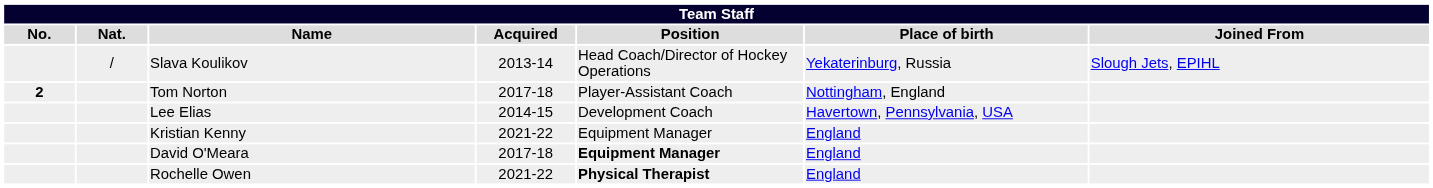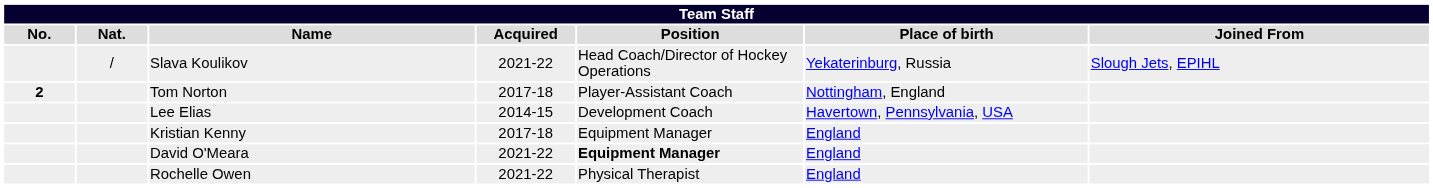 <table class="toccolours" style="width:97%; clear:both; margin:1.5em auto; text-align:center;">
 <tr>
 <th colspan="11" style="background: #040030; color:#FFFFFF;">Team Staff</th>
 </tr>
 <tr style="background:#ddd;">
 <th width="5%">No.</th>
 <th width="5%">Nat.</th>
 <th>Name</th>
 <th width="7%">Acquired</th>
 <th width="16%">Position</th>
 <th width="20%">Place of birth</th>
 <th width="24%">Joined From</th>
 </tr>
 <tr style="background:#eee;">
 <td></td>
 <td>/</td>
 <td align="left">Slava Koulikov</td>
-<td>2013-14</td>
+<td>2021-22</td>
 <td align="left">Head Coach/Director of Hockey Operations</td>
 <td align="left"><a href='#'>Yekaterinburg</a>, Russia</td>
 <td align="left"><a href='#'>Slough Jets</a>, <a href='#'>EPIHL</a></td>
 </tr>
 <tr style="background:#eee;">
 <td><strong>2</strong></td>
 <td></td>
 <td align="left">Tom Norton</td>
 <td>2017-18</td>
 <td align="left">Player-Assistant Coach</td>
 <td align="left"><a href='#'>Nottingham</a>, England</td>
 <td align="left"></td>
 </tr>
 <tr style="background:#eee;">
 <td></td>
 <td></td>
 <td align="left">Lee Elias</td>
 <td>2014-15</td>
 <td align="left">Development Coach</td>
 <td align="left"><a href='#'>Havertown</a>, <a href='#'>Pennsylvania</a>, <a href='#'>USA</a></td>
 <td align="left"></td>
 </tr>
 <tr style="background:#eee;">
 <td></td>
 <td></td>
 <td align="left">Kristian Kenny</td>
-<td>2021-22</td>
+<td>2017-18</td>
 <td align="left">Equipment Manager</td>
 <td align="left"><a href='#'>England</a></td>
 <td align="left"></td>
 </tr>
 <tr style="background:#eee;">
 <td></td>
 <td></td>
 <td align="left">David O'Meara</td>
-<td>2017-18</td>
+<td>2021-22</td>
 <td align="left"><strong>Equipment Manager</strong></td>
 <td align="left"><a href='#'>England</a></td>
 <td align="left"></td>
 </tr>
 <tr style="background:#eee;">
 <td></td>
 <td></td>
 <td align="left">Rochelle Owen</td>
 <td>2021-22</td>
-<td align="left"><strong>Physical Therapist</strong></td>
+<td align="left">Physical Therapist</td>
 <td align="left"><a href='#'>England</a></td>
 <td align="left"></td>
 </tr>
 </table>
